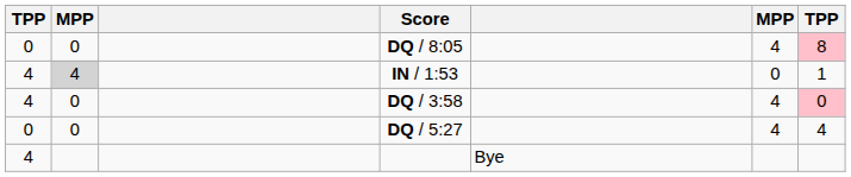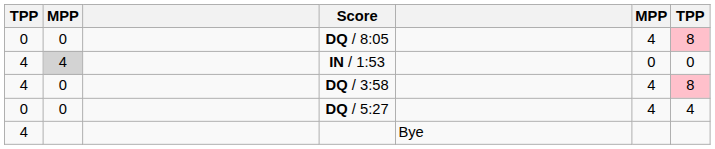 <table class="wikitable" style="text-align: center;" |>
 <tr>
 <th width="35">TPP</th>
 <th width="35">MPP</th>
 <th width="250"></th>
 <th width="75">Score</th>
 <th width="250"></th>
 <th width="35">MPP</th>
 <th width="35">TPP</th>
 </tr>
 <tr>
 <td>0</td>
 <td>0</td>
 <td style="text-align:left;"><strong></strong></td>
 <td><strong>DQ</strong> / 8:05</td>
 <td style="text-align:left;"></td>
 <td>4</td>
 <td bgcolor=pink>8</td>
 </tr>
 <tr>
 <td>4</td>
 <td style="background: lightgrey;">4</td>
 <td style="text-align:left;"></td>
 <td><strong>IN</strong> / 1:53</td>
 <td style="text-align:left;"><strong></strong></td>
 <td>0</td>
-<td>1</td>
+<td>0</td>
 </tr>
 <tr>
 <td>4</td>
 <td>0</td>
 <td style="text-align:left;"><strong></strong></td>
 <td><strong>DQ</strong> / 3:58</td>
 <td style="text-align:left;"></td>
 <td>4</td>
-<td bgcolor=pink>0</td>
+<td bgcolor=pink>8</td>
 </tr>
 <tr>
 <td>0</td>
 <td>0</td>
 <td style="text-align:left;"><strong></strong></td>
 <td><strong>DQ</strong> / 5:27</td>
 <td style="text-align:left;"></td>
 <td>4</td>
 <td>4</td>
 </tr>
 <tr>
 <td>4</td>
 <td></td>
 <td style="text-align:left;"><strong></strong></td>
 <td></td>
 <td style="text-align:left;">Bye</td>
 <td></td>
 <td></td>
 </tr>
 </table>
